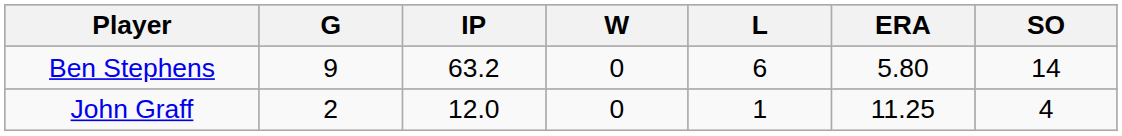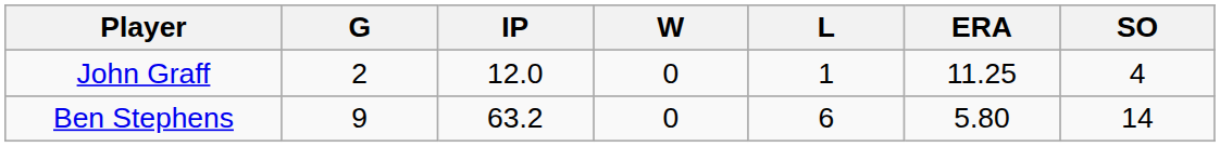 <table class="wikitable sortable">
 <tr>
 <th bgcolor="#DDDDFF" width="16%">Player</th>
 <th bgcolor="#DDDDFF" width="9%">G</th>
 <th bgcolor="#DDDDFF" width="9%">IP</th>
 <th bgcolor="#DDDDFF" width="9%">W</th>
 <th bgcolor="#DDDDFF" width="9%">L</th>
 <th bgcolor="#DDDDFF" width="9%">ERA</th>
 <th bgcolor="#DDDDFF" width="9%">SO</th>
 </tr>
+<tr align=center>
+<td><a href='#'>John Graff</a></td>
+<td>2</td>
+<td>12.0</td>
+<td>0</td>
+<td>1</td>
+<td>11.25</td>
+<td>4</td>
+</tr>
 <tr align="center">
 <td><a href='#'>Ben Stephens</a></td>
 <td>9</td>
 <td>63.2</td>
 <td>0</td>
 <td>6</td>
 <td>5.80</td>
 <td>14</td>
 </tr>
-<tr align=center>
-<td><a href='#'>John Graff</a></td>
-<td>2</td>
-<td>12.0</td>
-<td>0</td>
-<td>1</td>
-<td>11.25</td>
-<td>4</td>
-</tr>
 </table>
